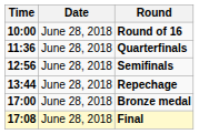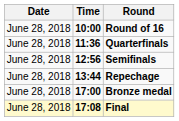 <table class="wikitable">
 <tr>
+<th>Date</th>
 <th>Time</th>
-<th>Date</th>
 <th>Round</th>
 </tr>
 <tr>
+<td>June 28, 2018</td>
 <td><strong>10:00</strong></td>
-<td>June 28, 2018</td>
 <td><strong>Round of 16</strong></td>
 </tr>
 <tr>
+<td>June 28, 2018</td>
 <td><strong>11:36</strong></td>
-<td>June 28, 2018</td>
 <td><strong>Quarterfinals</strong></td>
 </tr>
 <tr>
+<td>June 28, 2018</td>
 <td><strong>12:56</strong></td>
-<td>June 28, 2018</td>
 <td><strong>Semifinals</strong></td>
 </tr>
 <tr>
+<td>June 28, 2018</td>
 <td><strong>13:44</strong></td>
-<td>June 28, 2018</td>
 <td><strong>Repechage</strong></td>
 </tr>
 <tr>
+<td>June 28, 2018</td>
 <td><strong>17:00</strong></td>
-<td>June 28, 2018</td>
 <td><strong>Bronze medal</strong></td>
 </tr>
 <tr style=background:lemonchiffon>
+<td>June 28, 2018</td>
 <td><strong>17:08</strong></td>
-<td>June 28, 2018</td>
 <td><strong>Final</strong></td>
 </tr>
 </table>
